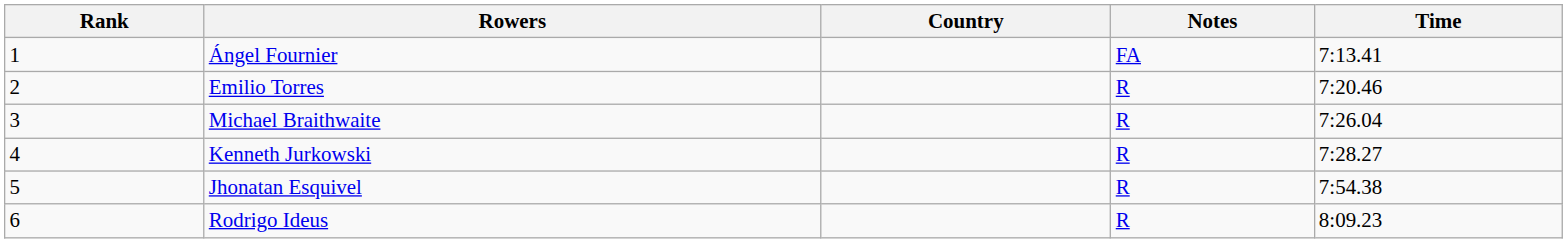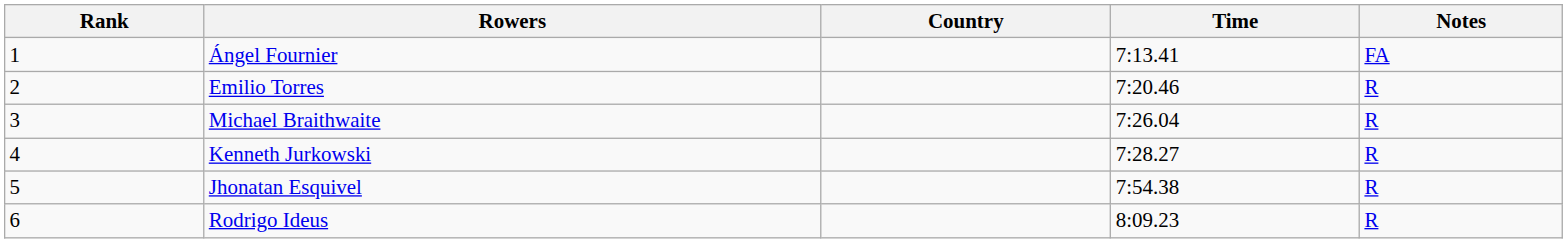 <table class="wikitable" width=60%>
 <tr>
 <th>Rank</th>
 <th>Rowers</th>
 <th>Country</th>
+<th>Time</th>
 <th>Notes</th>
-<th>Time</th>
 </tr>
 <tr>
 <td>1</td>
 <td><a href='#'>Ángel Fournier</a></td>
 <td></td>
+<td>7:13.41</td>
 <td><a href='#'>FA</a></td>
-<td>7:13.41</td>
 </tr>
 <tr>
 <td>2</td>
 <td><a href='#'>Emilio Torres</a></td>
 <td></td>
+<td>7:20.46</td>
 <td><a href='#'>R</a></td>
-<td>7:20.46</td>
 </tr>
 <tr>
 <td>3</td>
 <td><a href='#'>Michael Braithwaite</a></td>
 <td></td>
+<td>7:26.04</td>
 <td><a href='#'>R</a></td>
-<td>7:26.04</td>
 </tr>
 <tr>
 <td>4</td>
 <td><a href='#'>Kenneth Jurkowski</a></td>
 <td></td>
+<td>7:28.27</td>
 <td><a href='#'>R</a></td>
-<td>7:28.27</td>
 </tr>
 <tr>
 <td>5</td>
 <td><a href='#'>Jhonatan Esquivel</a></td>
 <td></td>
+<td>7:54.38</td>
 <td><a href='#'>R</a></td>
-<td>7:54.38</td>
 </tr>
 <tr>
 <td>6</td>
 <td><a href='#'>Rodrigo Ideus</a></td>
 <td></td>
+<td>8:09.23</td>
 <td><a href='#'>R</a></td>
-<td>8:09.23</td>
 </tr>
 </table>
